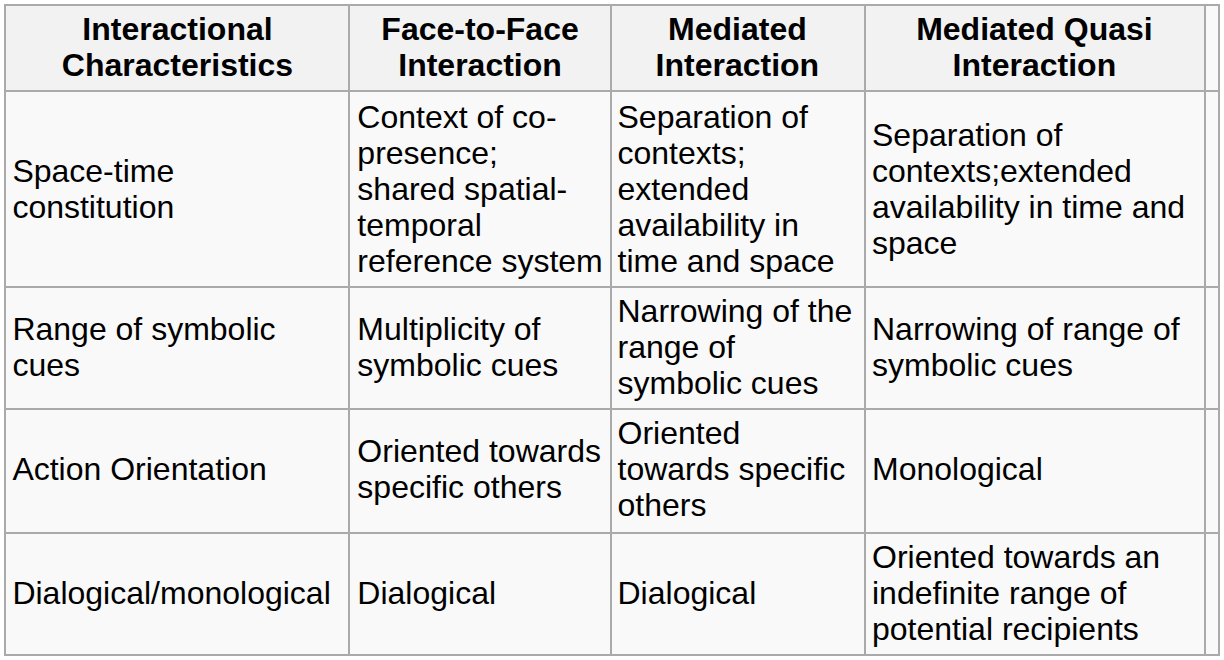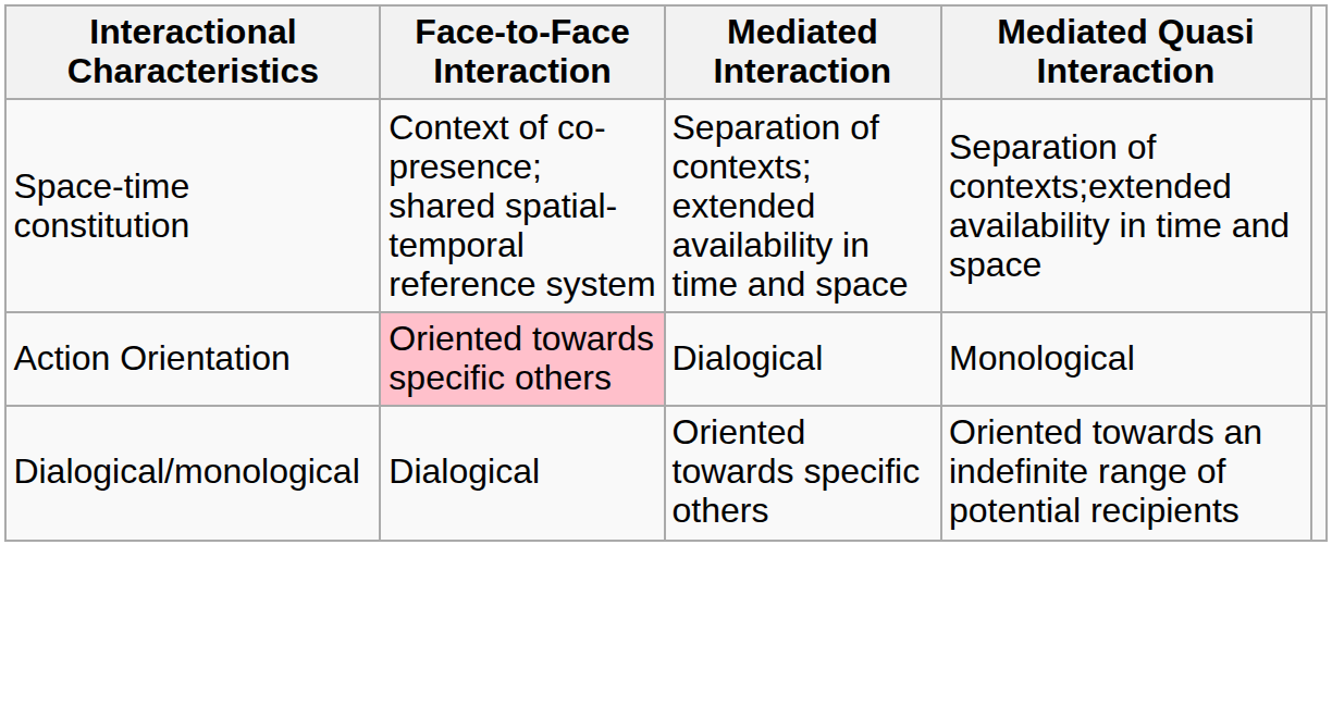 <table class="wikitable">
 <tr>
 <th>Interactional Characteristics</th>
 <th>Face-to-Face Interaction</th>
 <th>Mediated Interaction</th>
 <th>Mediated Quasi Interaction</th>
 </tr>
 <tr>
 <td>Space-time constitution</td>
 <td>Context of co-presence; shared spatial-temporal reference system</td>
 <td>Separation of contexts; extended availability in time and space</td>
 <td>Separation of contexts;extended availability in time and space</td>
 <td></td>
 </tr>
 <tr>
-<td>Range of symbolic cues</td>
-<td>Multiplicity of symbolic cues</td>
-<td>Narrowing of the range of symbolic cues</td>
-<td>Narrowing of range of symbolic cues</td>
-<td></td>
-</tr>
-<tr>
 <td>Action Orientation</td>
-<td>Oriented towards specific others</td>
-<td>Oriented towards specific others</td>
+<td style="background: pink;">Oriented towards specific others</td>
+<td>Dialogical</td>
 <td>Monological</td>
 <td></td>
 </tr>
 <tr>
 <td>Dialogical/monological</td>
 <td>Dialogical</td>
-<td>Dialogical</td>
+<td>Oriented towards specific others</td>
 <td>Oriented towards an indefinite range of potential recipients</td>
 </tr>
 </table>
